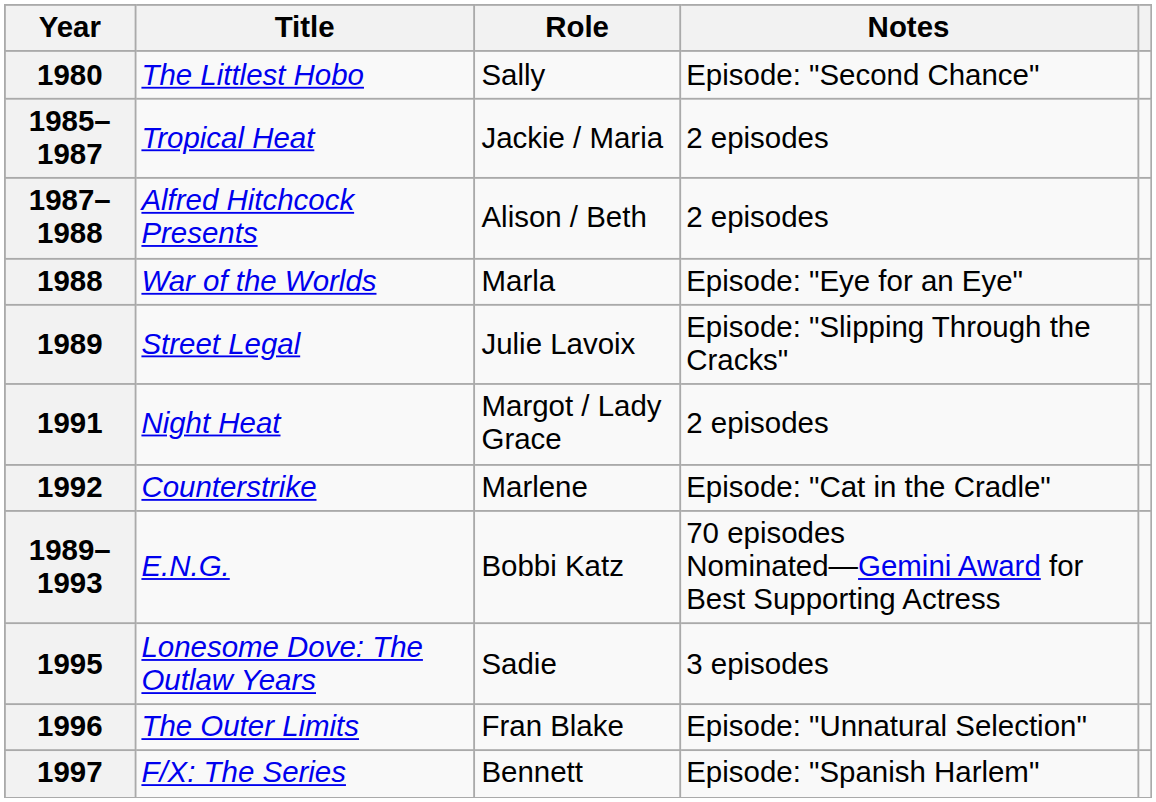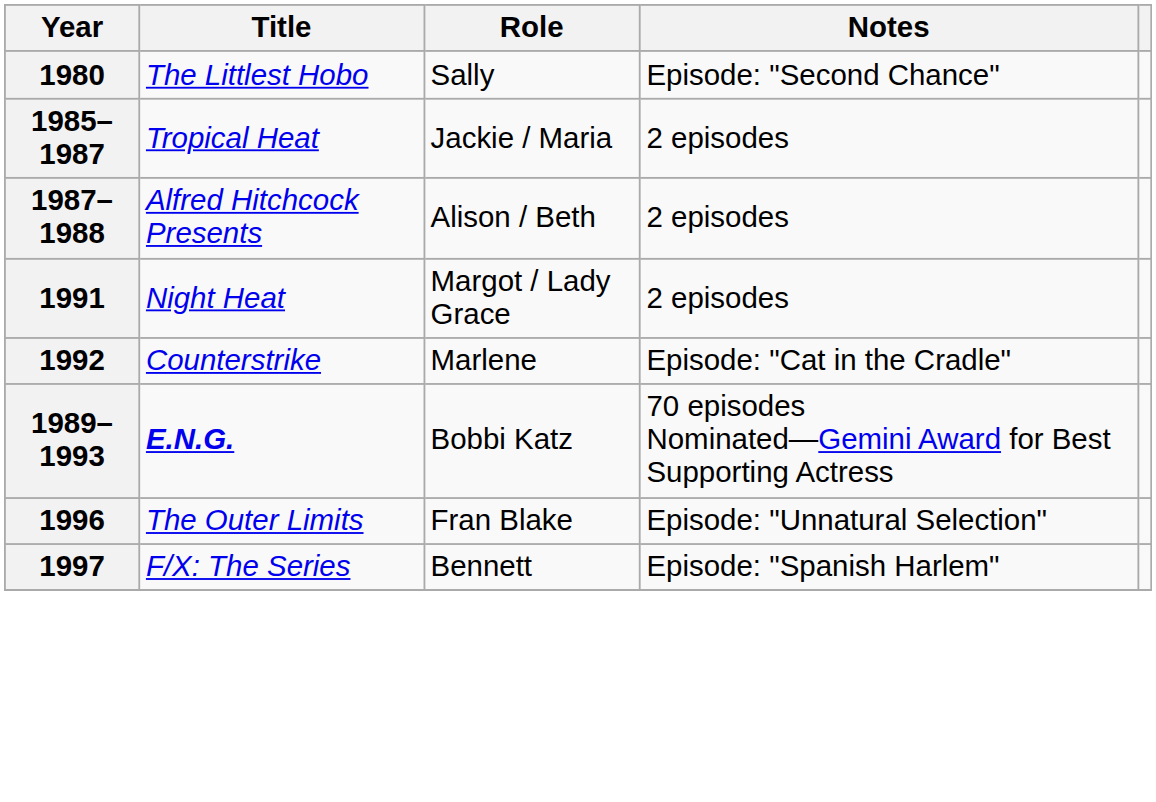 <table class="wikitable plainrowheaders sortable" style="margin-right: 0;">
 <tr>
 <th scope="col">Year</th>
 <th scope="col">Title</th>
 <th scope="col">Role</th>
 <th scope="col" class="unsortable">Notes</th>
 <th scope="col" class="unsortable"></th>
 </tr>
 <tr>
 <th scope="row">1980</th>
 <td data-sort-value="Littlest Hobo, The"><em><a href='#'>The Littlest Hobo</a></em></td>
 <td>Sally</td>
 <td>Episode: "Second Chance"</td>
 <td style="text-align:center;"></td>
 </tr>
 <tr>
 <th scope="row">1985–1987</th>
 <td><em><a href='#'>Tropical Heat</a></em></td>
 <td>Jackie / Maria</td>
 <td>2 episodes</td>
 <td style="text-align:center;"><br></td>
 </tr>
 <tr>
 <th scope="row">1987–1988</th>
 <td><em><a href='#'>Alfred Hitchcock Presents</a></em></td>
 <td>Alison / Beth</td>
 <td>2 episodes</td>
 <td style="text-align:center;"></td>
 </tr>
 <tr>
-<th scope="row">1988</th>
-<td><em><a href='#'>War of the Worlds</a></em></td>
-<td>Marla</td>
-<td>Episode: "Eye for an Eye"</td>
-<td style="text-align:center;"></td>
-</tr>
-<tr>
-<th scope="row">1989</th>
-<td><em><a href='#'>Street Legal</a></em></td>
-<td>Julie Lavoix</td>
-<td>Episode: "Slipping Through the Cracks"</td>
-<td style="text-align:center;"></td>
-</tr>
-<tr>
 <th scope="row">1991</th>
 <td><em><a href='#'>Night Heat</a></em></td>
 <td>Margot / Lady Grace</td>
 <td>2 episodes</td>
 <td style="text-align:center;"></td>
 </tr>
 <tr>
 <th scope="row">1992</th>
 <td><em><a href='#'>Counterstrike</a></em></td>
 <td>Marlene</td>
 <td>Episode: "Cat in the Cradle"</td>
 <td style="text-align:center;"></td>
 </tr>
 <tr>
 <th scope="row">1989–1993</th>
-<td><em><a href='#'>E.N.G.</a></em></td>
+<td><strong><em><a href='#'>E.N.G.</a></em></strong></td>
 <td>Bobbi Katz</td>
 <td>70 episodes<br>Nominated—<a href='#'>Gemini Award</a> for Best Supporting Actress</td>
-<td style="text-align:center;"></td>
-</tr>
-<tr>
-<th scope="row">1995</th>
-<td><em><a href='#'>Lonesome Dove: The Outlaw Years</a></em></td>
-<td>Sadie</td>
-<td>3 episodes</td>
 <td style="text-align:center;"></td>
 </tr>
 <tr>
 <th scope="row">1996</th>
 <td data-sort-value="Outer Limits, The"><em><a href='#'>The Outer Limits</a></em></td>
 <td>Fran Blake</td>
 <td>Episode: "Unnatural Selection"</td>
 <td style="text-align:center;"></td>
 </tr>
 <tr>
 <th scope="row">1997</th>
 <td><em><a href='#'>F/X: The Series</a></em></td>
 <td>Bennett</td>
 <td>Episode: "Spanish Harlem"</td>
 <td style="text-align:center;"></td>
 </tr>
 <tr>
 </tr>
 </table>
